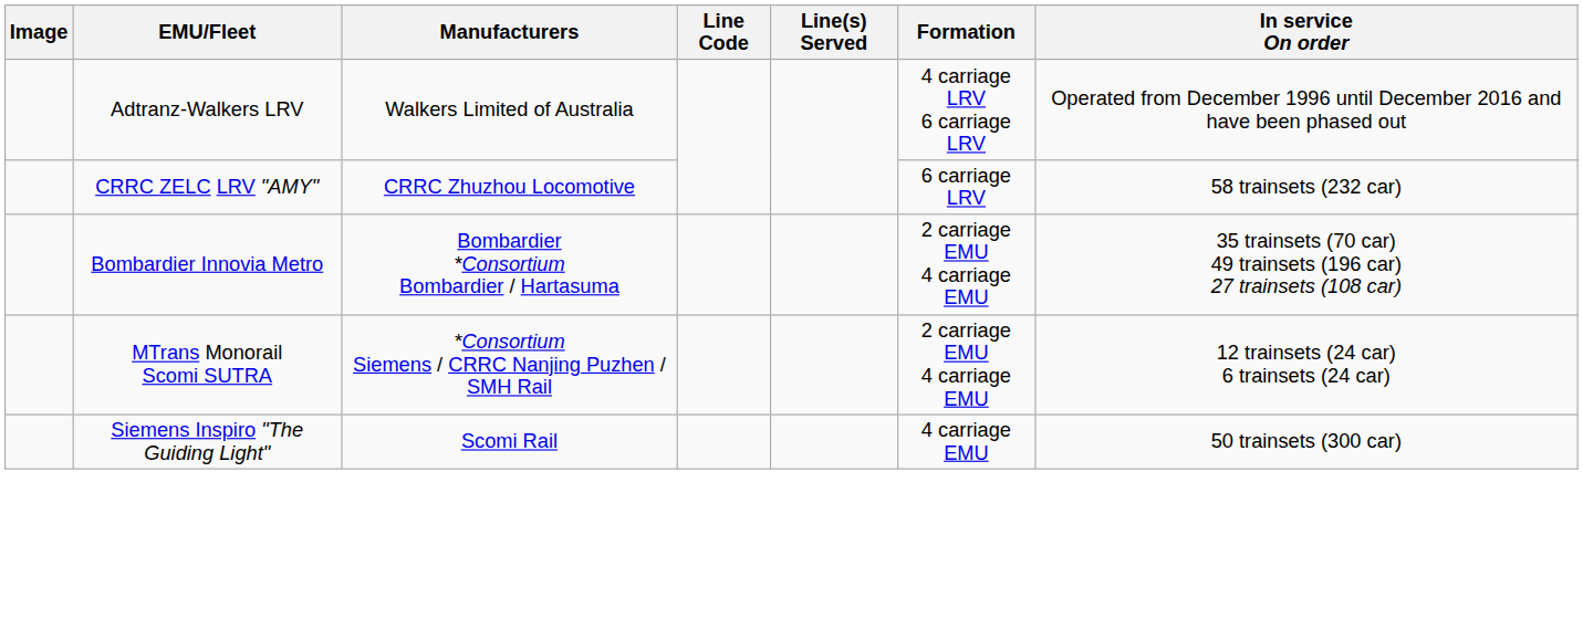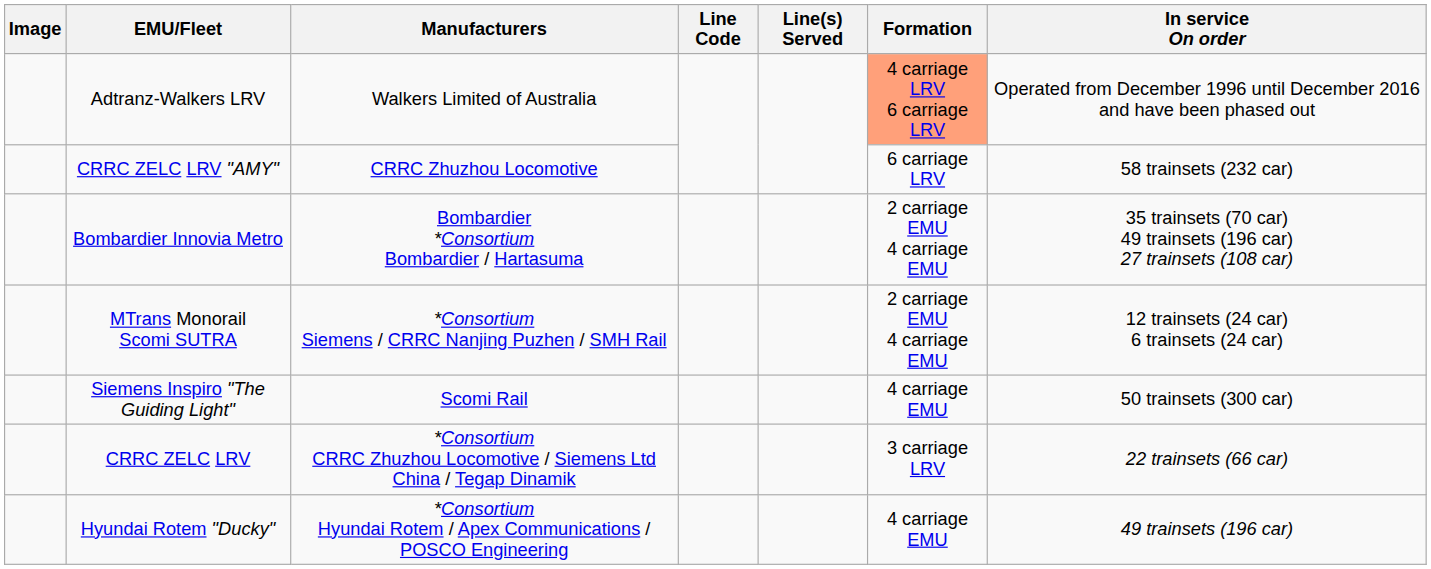 <table class="wikitable">
 <tr>
 <th>Image</th>
 <th>EMU/Fleet</th>
 <th>Manufacturers</th>
 <th>Line Code</th>
 <th>Line(s) Served</th>
 <th>Formation</th>
 <th>In service <br><em>On order</em></th>
 </tr>
 <tr align=center>
 <td></td>
 <td>Adtranz-Walkers LRV</td>
 <td> Walkers Limited of Australia</td>
 <td rowspan="2"><br></td>
 <td rowspan="2"><br></td>
-<td>4 carriage <a href='#'>LRV</a><br>6 carriage <a href='#'>LRV</a></td>
+<td style="background: lightsalmon;">4 carriage <a href='#'>LRV</a><br>6 carriage <a href='#'>LRV</a></td>
 <td>Operated from December 1996 until December 2016 and have been phased out</td>
 </tr>
 <tr align=center>
 <td></td>
 <td><a href='#'>CRRC ZELC</a> <a href='#'>LRV</a> <em>"AMY"</em></td>
 <td> <a href='#'>CRRC Zhuzhou Locomotive</a></td>
 <td>6 carriage <a href='#'>LRV</a></td>
 <td>58 trainsets (232 car)</td>
 </tr>
 <tr align=center>
 <td><br><br></td>
 <td><a href='#'>Bombardier Innovia Metro</a></td>
 <td> <a href='#'>Bombardier</a><br><em>*<a href='#'>Consortium</a></em> <br>  <a href='#'>Bombardier</a> /  <a href='#'>Hartasuma</a></td>
 <td align=center></td>
 <td></td>
 <td>2 carriage <a href='#'>EMU</a><br>4 carriage <a href='#'>EMU</a></td>
 <td>35 trainsets (70 car)<br>49 trainsets (196 car)<br><em>27 trainsets (108 car)</em></td>
 </tr>
 <tr align=center>
 <td><br></td>
 <td><a href='#'>MTrans</a> Monorail<br><a href='#'>Scomi SUTRA</a></td>
 <td><em>*<a href='#'>Consortium</a></em><br> <a href='#'>Siemens</a> /  <a href='#'>CRRC Nanjing Puzhen</a> /  <a href='#'>SMH Rail</a></td>
 <td align=center></td>
 <td></td>
 <td>2 carriage <a href='#'>EMU</a><br>4 carriage <a href='#'>EMU</a></td>
 <td>12 trainsets (24 car)<br>6 trainsets (24 car)</td>
 </tr>
 <tr align=center>
 <td></td>
 <td><a href='#'>Siemens Inspiro</a> <em>"The Guiding Light"</em></td>
 <td> <a href='#'>Scomi Rail</a></td>
 <td align=center></td>
 <td></td>
 <td>4 carriage <a href='#'>EMU</a></td>
 <td>50 trainsets (300 car)</td>
 </tr>
+<tr align=center>
+<td></td>
+<td><a href='#'>CRRC ZELC</a> <a href='#'>LRV</a></td>
+<td><em>*<a href='#'>Consortium</a></em> <br> <a href='#'>CRRC Zhuzhou Locomotive</a> /  <a href='#'>Siemens Ltd China</a> /   <a href='#'>Tegap Dinamik</a></td>
+<td align=center></td>
+<td></td>
+<td>3 carriage <a href='#'>LRV</a></td>
+<td><em>22 trainsets (66 car)</em></td>
+</tr>
+<tr align=center>
+<td></td>
+<td><a href='#'>Hyundai Rotem</a> <em>"Ducky"</em></td>
+<td><em>*<a href='#'>Consortium</a></em> <br> <a href='#'>Hyundai Rotem</a> /  <a href='#'>Apex Communications</a> /  <a href='#'>POSCO Engineering</a></td>
+<td align=center></td>
+<td></td>
+<td>4 carriage <a href='#'>EMU</a></td>
+<td><em>49 trainsets (196 car)</em></td>
+</tr>
 </table>
